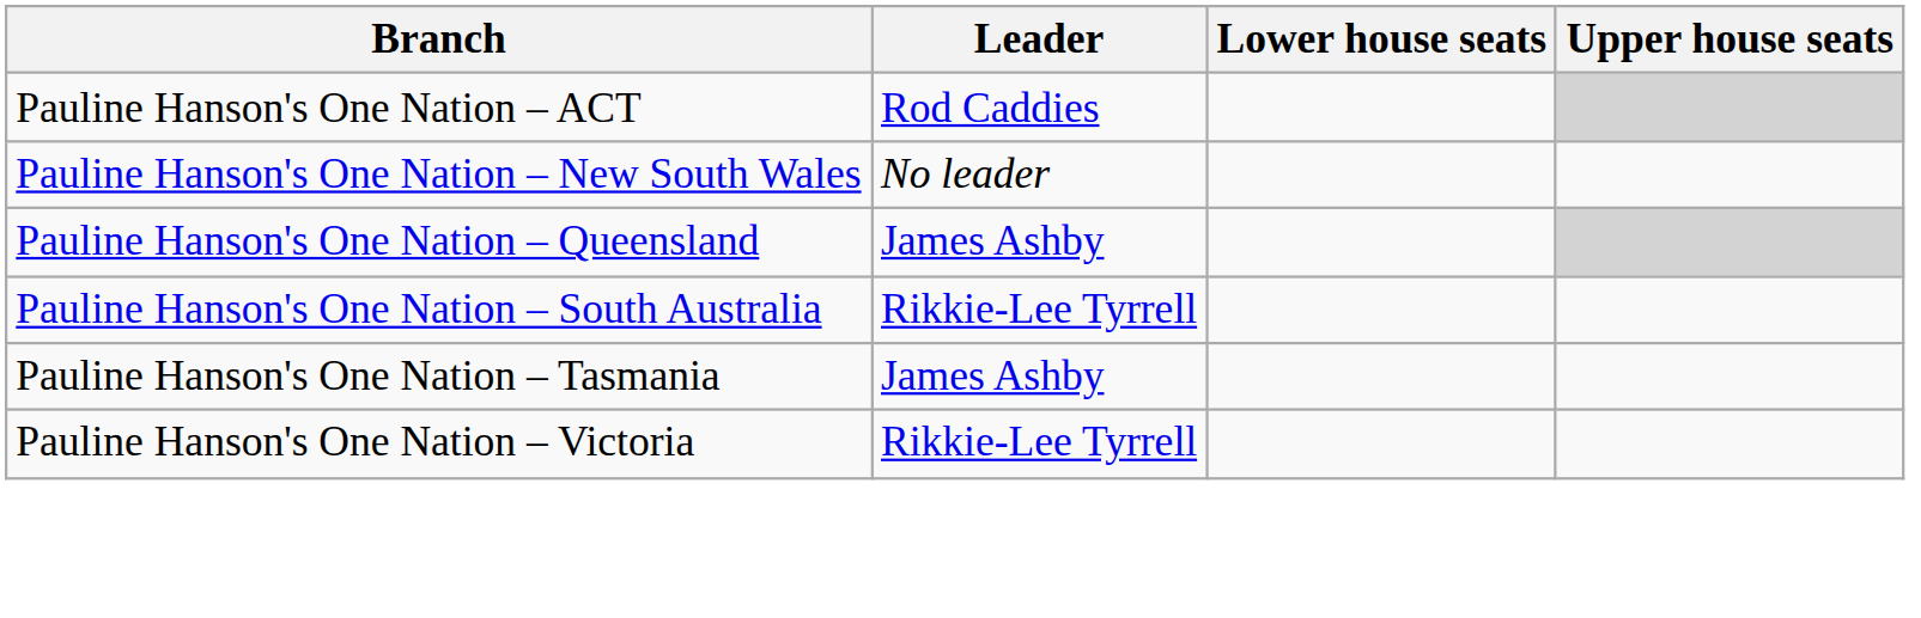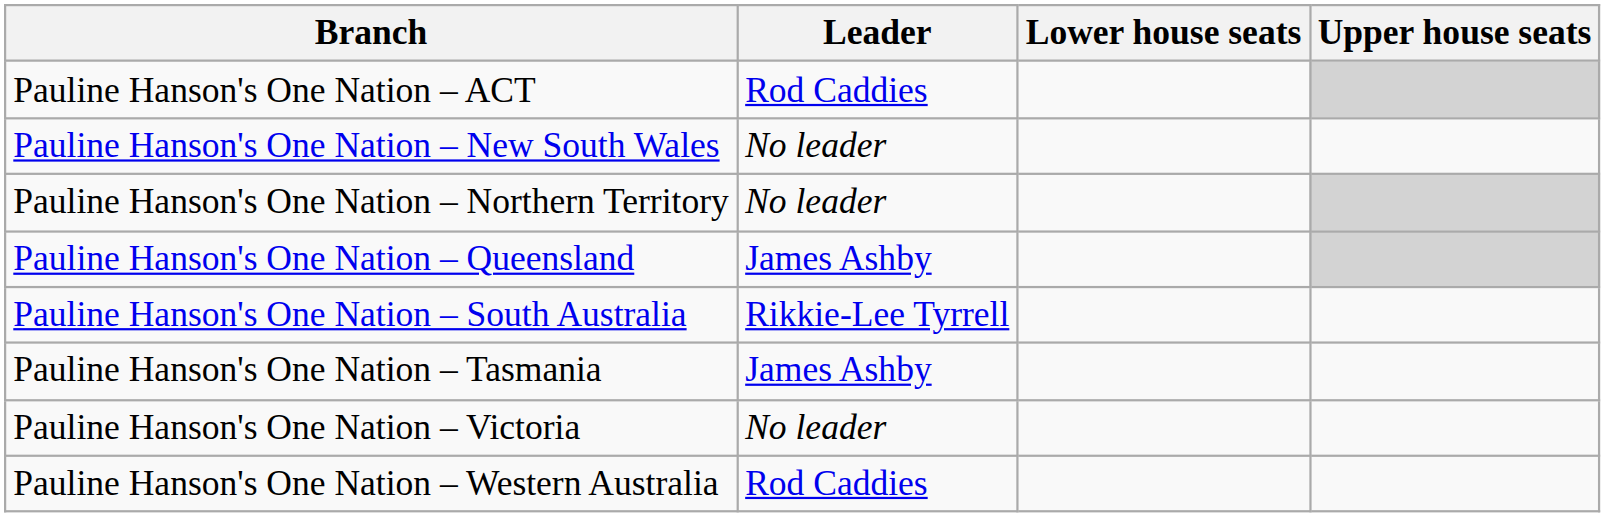 <table class="wikitable sortable">
 <tr>
 <th>Branch</th>
 <th>Leader</th>
 <th>Lower house seats</th>
 <th>Upper house seats</th>
 </tr>
 <tr>
 <td>Pauline Hanson's One Nation – ACT</td>
 <td><a href='#'>Rod Caddies</a></td>
 <td></td>
 <td style="background: LightGrey"></td>
 </tr>
 <tr>
 <td><a href='#'>Pauline Hanson's One Nation – New South Wales</a></td>
 <td><em>No leader</em></td>
 <td></td>
 <td></td>
+</tr>
+<tr>
+<td>Pauline Hanson's One Nation – Northern Territory</td>
+<td><em>No leader</em></td>
+<td></td>
+<td style="background: LightGrey"></td>
 </tr>
 <tr>
 <td><a href='#'>Pauline Hanson's One Nation – Queensland</a></td>
 <td><a href='#'>James Ashby</a></td>
 <td></td>
 <td style="background: LightGrey"></td>
 </tr>
 <tr>
 <td><a href='#'>Pauline Hanson's One Nation – South Australia</a></td>
 <td><a href='#'>Rikkie-Lee Tyrrell</a></td>
 <td></td>
 <td></td>
 </tr>
 <tr>
 <td>Pauline Hanson's One Nation – Tasmania</td>
 <td><a href='#'>James Ashby</a></td>
 <td></td>
 <td></td>
 </tr>
 <tr>
 <td>Pauline Hanson's One Nation – Victoria</td>
-<td><a href='#'>Rikkie-Lee Tyrrell</a></td>
+<td><em>No leader</em></td>
+<td></td>
+<td></td>
+</tr>
+<tr>
+<td>Pauline Hanson's One Nation – Western Australia</td>
+<td><a href='#'>Rod Caddies</a></td>
 <td></td>
 <td></td>
 </tr>
 </table>
